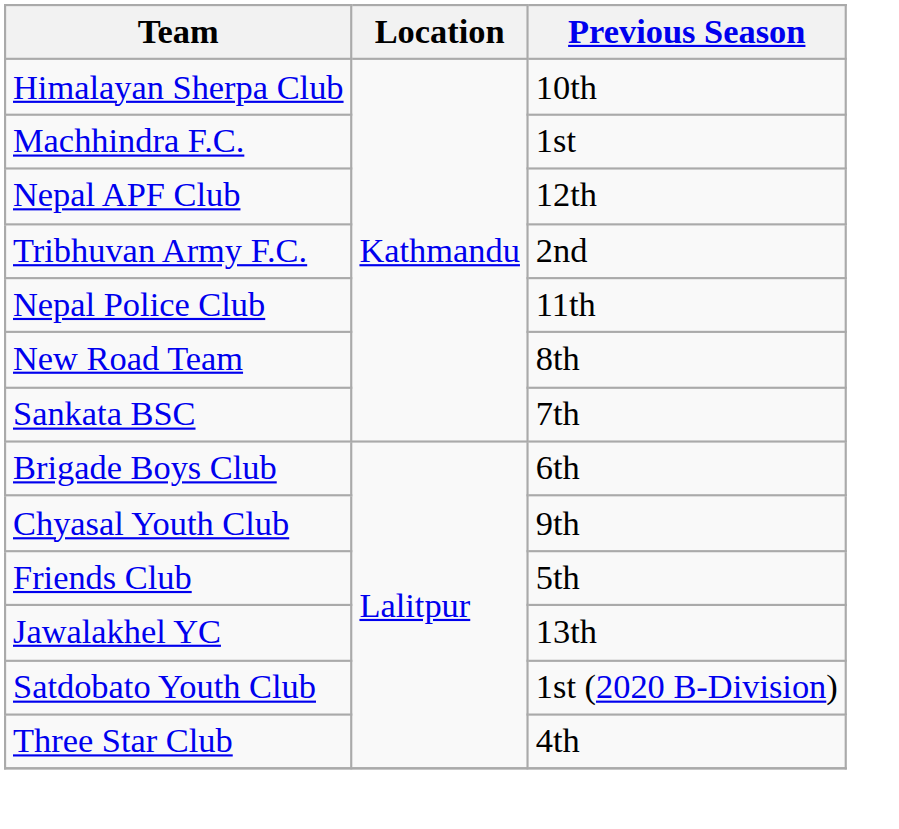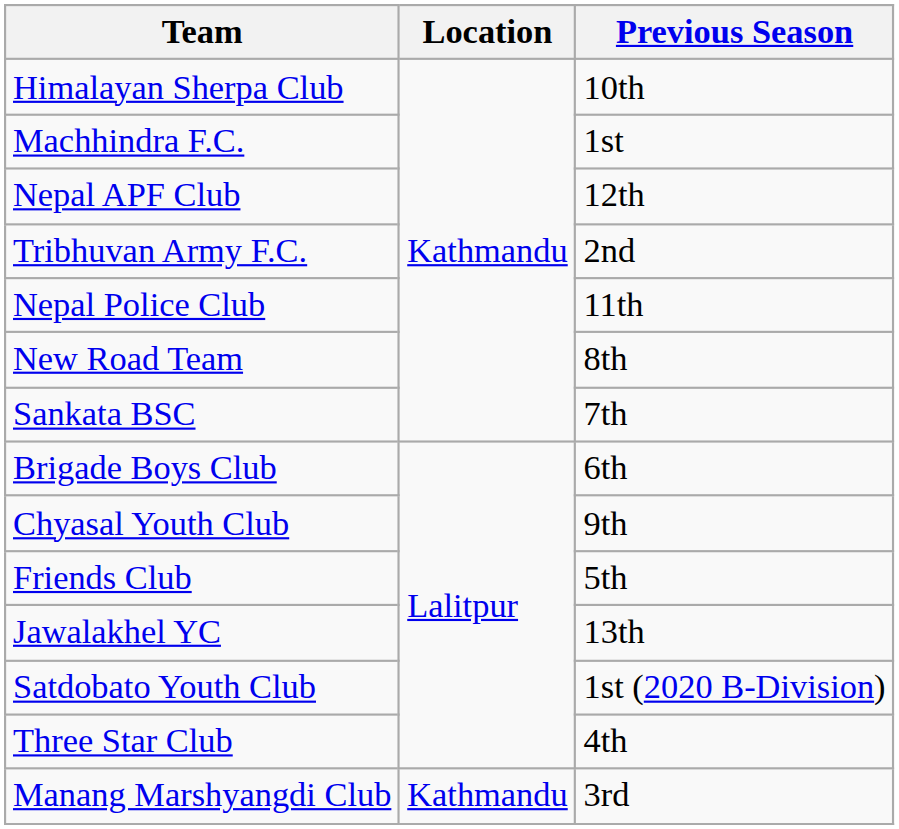 <table class="wikitable sortable">
 <tr>
 <th>Team</th>
 <th>Location</th>
 <th><a href='#'>Previous Season</a></th>
 </tr>
 <tr>
 <td><a href='#'>Himalayan Sherpa Club</a></td>
 <td rowspan="7"><a href='#'>Kathmandu</a></td>
 <td>10th</td>
 </tr>
 <tr>
 <td><a href='#'>Machhindra F.C.</a></td>
 <td>1st</td>
 </tr>
 <tr>
 <td><a href='#'>Nepal APF Club</a></td>
 <td>12th</td>
 </tr>
 <tr>
 <td><a href='#'>Tribhuvan Army F.C.</a></td>
 <td>2nd</td>
 </tr>
 <tr>
 <td><a href='#'>Nepal Police Club</a></td>
 <td>11th</td>
 </tr>
 <tr>
 <td><a href='#'>New Road Team</a></td>
 <td>8th</td>
 </tr>
 <tr>
 <td><a href='#'>Sankata BSC</a></td>
 <td>7th</td>
 </tr>
 <tr>
 <td><a href='#'>Brigade Boys Club</a></td>
 <td rowspan="6"><a href='#'>Lalitpur</a></td>
 <td>6th</td>
 </tr>
 <tr>
 <td><a href='#'>Chyasal Youth Club</a></td>
 <td>9th</td>
 </tr>
 <tr>
 <td><a href='#'>Friends Club</a></td>
 <td>5th</td>
 </tr>
 <tr>
 <td><a href='#'>Jawalakhel YC</a></td>
 <td>13th</td>
 </tr>
 <tr>
 <td><a href='#'>Satdobato Youth Club</a></td>
 <td>1st (<a href='#'>2020 B-Division</a>)</td>
 </tr>
 <tr>
 <td><a href='#'>Three Star Club</a></td>
 <td>4th</td>
 </tr>
 <tr>
+<td><a href='#'>Manang Marshyangdi Club</a></td>
+<td><a href='#'>Kathmandu</a></td>
+<td>3rd</td>
+</tr>
+<tr>
 </tr>
 </table>
